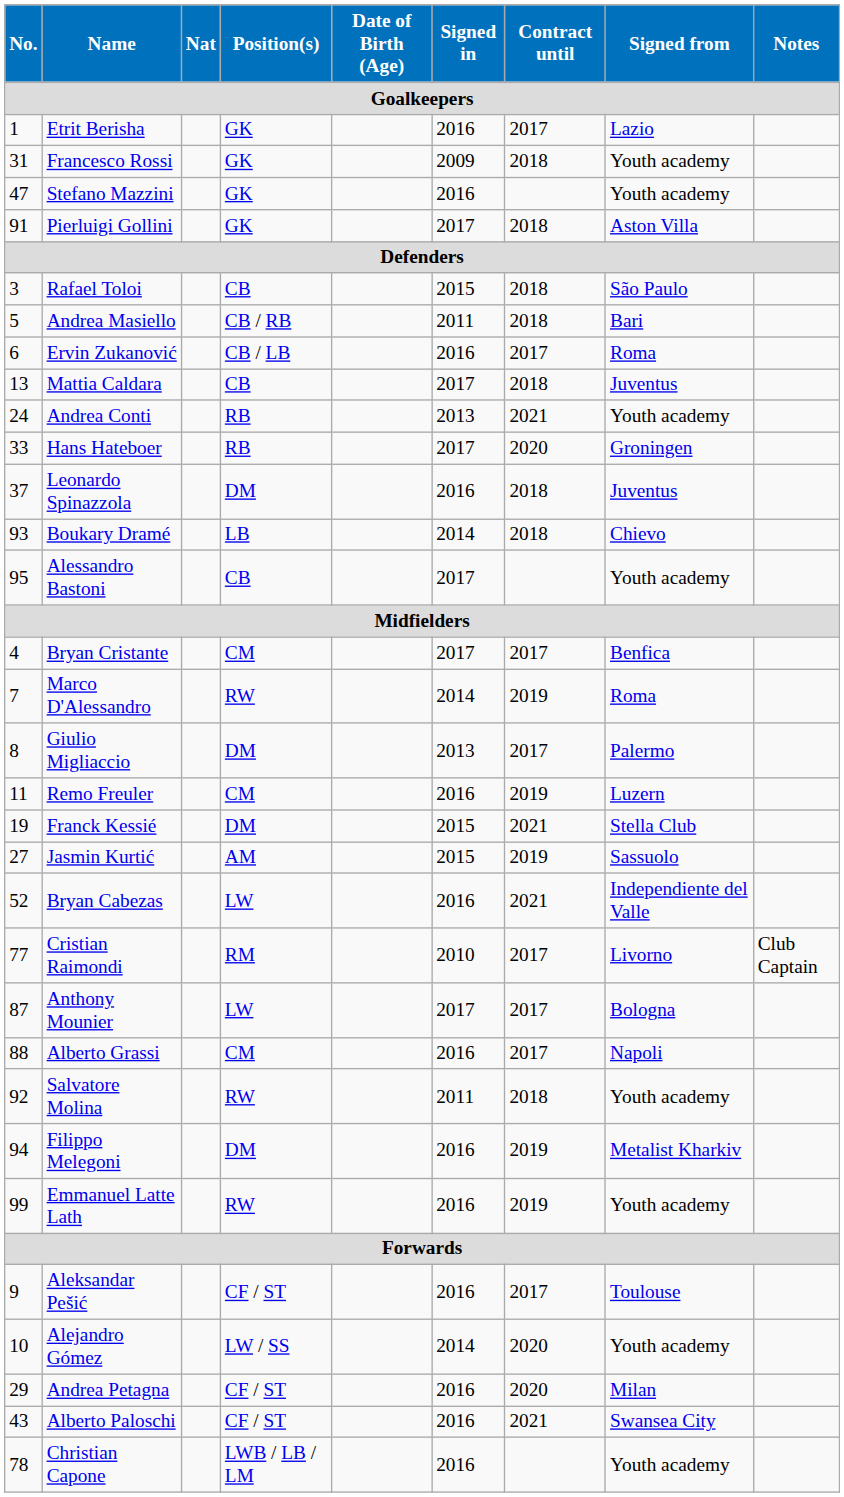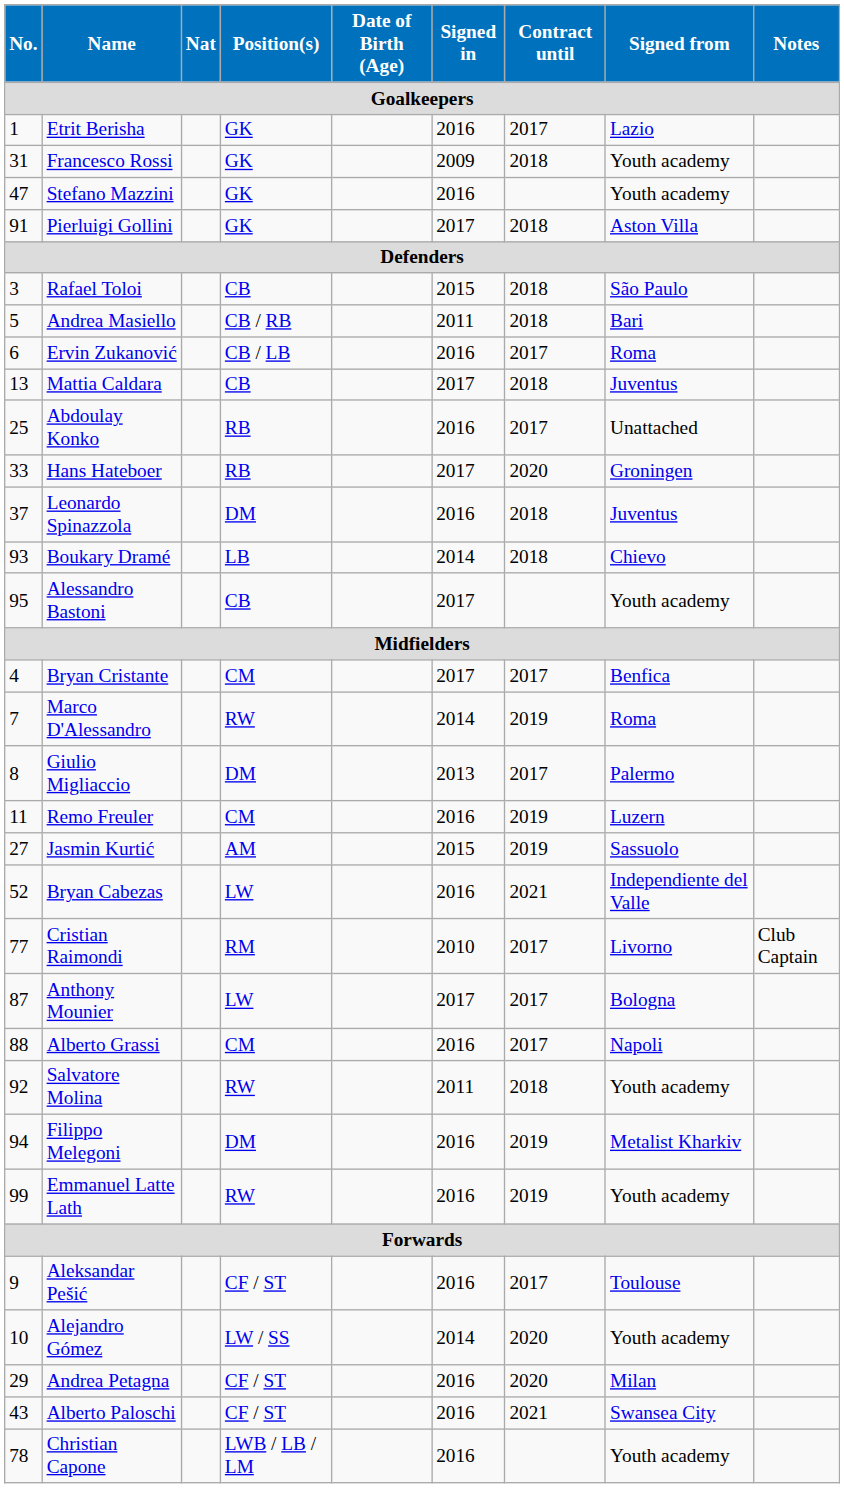 <table class="wikitable" style="text-align: left; font-size:90%" width=100%>
 <tr>
 <th style="background:#0071BC; color:white; text-align:center;">No.</th>
 <th style="background:#0071BC; color:white; text-align:center;">Name</th>
 <th style="background:#0071BC; color:white; text-align:center;">Nat</th>
 <th style="background:#0071BC; color:white; text-align:center;">Position(s)</th>
 <th style="background:#0071BC; color:white; text-align:center;">Date of Birth (Age)</th>
 <th style="background:#0071BC; color:white; text-align:center;">Signed in</th>
 <th style="background:#0071BC; color:white; text-align:center;">Contract until</th>
 <th style="background:#0071BC; color:white; text-align:center;">Signed from</th>
 <th style="background:#0071BC; color:white; text-align:center;">Notes</th>
 </tr>
 <tr>
 <th colspan=9 style="background:#dcdcdc; text-align:center;">Goalkeepers</th>
 </tr>
 <tr>
 <td>1</td>
 <td><a href='#'>Etrit Berisha</a></td>
 <td></td>
 <td><a href='#'>GK</a></td>
 <td></td>
 <td>2016</td>
 <td>2017</td>
 <td> <a href='#'>Lazio</a></td>
 <td></td>
 </tr>
 <tr>
 <td>31</td>
 <td><a href='#'>Francesco Rossi</a></td>
 <td></td>
 <td><a href='#'>GK</a></td>
 <td></td>
 <td>2009</td>
 <td>2018</td>
 <td>Youth academy</td>
 <td></td>
 </tr>
 <tr>
 <td>47</td>
 <td><a href='#'>Stefano Mazzini</a></td>
 <td></td>
 <td><a href='#'>GK</a></td>
 <td></td>
 <td>2016</td>
 <td></td>
 <td>Youth academy</td>
 <td></td>
 </tr>
 <tr>
 <td>91</td>
 <td><a href='#'>Pierluigi Gollini</a></td>
 <td></td>
 <td><a href='#'>GK</a></td>
 <td></td>
 <td>2017</td>
 <td>2018</td>
 <td> <a href='#'>Aston Villa</a></td>
 <td></td>
 </tr>
 <tr>
 <th colspan=9 style="background:#dcdcdc; text-align:center;">Defenders</th>
 </tr>
 <tr>
 <td>3</td>
 <td><a href='#'>Rafael Toloi</a></td>
 <td></td>
 <td><a href='#'>CB</a></td>
 <td></td>
 <td>2015</td>
 <td>2018</td>
 <td> <a href='#'>São Paulo</a></td>
 <td></td>
 </tr>
 <tr>
 <td>5</td>
 <td><a href='#'>Andrea Masiello</a></td>
 <td></td>
 <td><a href='#'>CB</a> / <a href='#'>RB</a></td>
 <td></td>
 <td>2011</td>
 <td>2018</td>
 <td> <a href='#'>Bari</a></td>
 <td></td>
 </tr>
 <tr>
 <td>6</td>
 <td><a href='#'>Ervin Zukanović</a></td>
 <td></td>
 <td><a href='#'>CB</a> / <a href='#'>LB</a></td>
 <td></td>
 <td>2016</td>
 <td>2017</td>
 <td> <a href='#'>Roma</a></td>
 <td></td>
 </tr>
 <tr>
 <td>13</td>
 <td><a href='#'>Mattia Caldara</a></td>
 <td></td>
 <td><a href='#'>CB</a></td>
 <td></td>
 <td>2017</td>
 <td>2018</td>
 <td> <a href='#'>Juventus</a></td>
 <td></td>
 </tr>
 <tr>
-<td>24</td>
-<td><a href='#'>Andrea Conti</a></td>
+<td>25</td>
+<td><a href='#'>Abdoulay Konko</a></td>
 <td></td>
 <td><a href='#'>RB</a></td>
 <td></td>
-<td>2013</td>
-<td>2021</td>
-<td>Youth academy</td>
+<td>2016</td>
+<td>2017</td>
+<td>Unattached</td>
 <td></td>
 </tr>
 <tr>
 <td>33</td>
 <td><a href='#'>Hans Hateboer</a></td>
 <td></td>
 <td><a href='#'>RB</a></td>
 <td></td>
 <td>2017</td>
 <td>2020</td>
 <td> <a href='#'>Groningen</a></td>
 <td></td>
 </tr>
 <tr>
 <td>37</td>
 <td><a href='#'>Leonardo Spinazzola</a></td>
 <td></td>
 <td><a href='#'>DM</a></td>
 <td></td>
 <td>2016</td>
 <td>2018</td>
 <td> <a href='#'>Juventus</a></td>
 <td></td>
 </tr>
 <tr>
 <td>93</td>
 <td><a href='#'>Boukary Dramé</a></td>
 <td></td>
 <td><a href='#'>LB</a></td>
 <td></td>
 <td>2014</td>
 <td>2018</td>
 <td> <a href='#'>Chievo</a></td>
 <td></td>
 </tr>
 <tr>
 <td>95</td>
 <td><a href='#'>Alessandro Bastoni</a></td>
 <td></td>
 <td><a href='#'>CB</a></td>
 <td></td>
 <td>2017</td>
 <td></td>
 <td>Youth academy</td>
 <td></td>
 </tr>
 <tr>
 <th colspan=9 style="background:#dcdcdc; text-align:center;">Midfielders</th>
 </tr>
 <tr>
 <td>4</td>
 <td><a href='#'>Bryan Cristante</a></td>
 <td></td>
 <td><a href='#'>CM</a></td>
 <td></td>
 <td>2017</td>
 <td>2017</td>
 <td> <a href='#'>Benfica</a></td>
 <td></td>
 </tr>
 <tr>
 <td>7</td>
 <td><a href='#'>Marco D'Alessandro</a></td>
 <td></td>
 <td><a href='#'>RW</a></td>
 <td></td>
 <td>2014</td>
 <td>2019</td>
 <td> <a href='#'>Roma</a></td>
 <td></td>
 </tr>
 <tr>
 <td>8</td>
 <td><a href='#'>Giulio Migliaccio</a></td>
 <td></td>
 <td><a href='#'>DM</a></td>
 <td></td>
 <td>2013</td>
 <td>2017</td>
 <td> <a href='#'>Palermo</a></td>
 <td></td>
 </tr>
 <tr>
 <td>11</td>
 <td><a href='#'>Remo Freuler</a></td>
 <td></td>
 <td><a href='#'>CM</a></td>
 <td></td>
 <td>2016</td>
 <td>2019</td>
 <td> <a href='#'>Luzern</a></td>
-<td></td>
-</tr>
-<tr>
-<td>19</td>
-<td><a href='#'>Franck Kessié</a></td>
-<td></td>
-<td><a href='#'>DM</a></td>
-<td></td>
-<td>2015</td>
-<td>2021</td>
-<td> <a href='#'>Stella Club</a></td>
 <td></td>
 </tr>
 <tr>
 <td>27</td>
 <td><a href='#'>Jasmin Kurtić</a></td>
 <td></td>
 <td><a href='#'>AM</a></td>
 <td></td>
 <td>2015</td>
 <td>2019</td>
 <td> <a href='#'>Sassuolo</a></td>
 <td></td>
 </tr>
 <tr>
 <td>52</td>
 <td><a href='#'>Bryan Cabezas</a></td>
 <td></td>
 <td><a href='#'>LW</a></td>
 <td></td>
 <td>2016</td>
 <td>2021</td>
 <td> <a href='#'>Independiente del Valle</a></td>
 <td></td>
 </tr>
 <tr>
 <td>77</td>
 <td><a href='#'>Cristian Raimondi</a></td>
 <td></td>
 <td><a href='#'>RM</a></td>
 <td></td>
 <td>2010</td>
 <td>2017</td>
 <td> <a href='#'>Livorno</a></td>
 <td>Club Captain</td>
 </tr>
 <tr>
 <td>87</td>
 <td><a href='#'>Anthony Mounier</a></td>
 <td></td>
 <td><a href='#'>LW</a></td>
 <td></td>
 <td>2017</td>
 <td>2017</td>
 <td> <a href='#'>Bologna</a></td>
 <td></td>
 </tr>
 <tr>
 <td>88</td>
 <td><a href='#'>Alberto Grassi</a></td>
 <td></td>
 <td><a href='#'>CM</a></td>
 <td></td>
 <td>2016</td>
 <td>2017</td>
 <td> <a href='#'>Napoli</a></td>
 <td></td>
 </tr>
 <tr>
 <td>92</td>
 <td><a href='#'>Salvatore Molina</a></td>
 <td></td>
 <td><a href='#'>RW</a></td>
 <td></td>
 <td>2011</td>
 <td>2018</td>
 <td>Youth academy</td>
 <td></td>
 </tr>
 <tr>
 <td>94</td>
 <td><a href='#'>Filippo Melegoni</a></td>
 <td></td>
 <td><a href='#'>DM</a></td>
 <td></td>
 <td>2016</td>
 <td>2019</td>
 <td> <a href='#'>Metalist Kharkiv</a></td>
 <td></td>
 </tr>
 <tr>
 <td>99</td>
 <td><a href='#'>Emmanuel Latte Lath</a></td>
 <td></td>
 <td><a href='#'>RW</a></td>
 <td></td>
 <td>2016</td>
 <td>2019</td>
 <td>Youth academy</td>
 </tr>
 <tr>
 <th colspan=9 style="background:#dcdcdc; text-align:center;">Forwards</th>
 </tr>
 <tr>
 <td>9</td>
 <td><a href='#'>Aleksandar Pešić</a></td>
 <td></td>
 <td><a href='#'>CF</a> / <a href='#'>ST</a></td>
 <td></td>
 <td>2016</td>
 <td>2017</td>
 <td> <a href='#'>Toulouse</a></td>
 <td></td>
 </tr>
 <tr>
 <td>10</td>
 <td><a href='#'>Alejandro Gómez</a></td>
 <td></td>
 <td><a href='#'>LW</a> / <a href='#'>SS</a></td>
 <td></td>
 <td>2014</td>
 <td>2020</td>
 <td>Youth academy</td>
 <td></td>
 </tr>
 <tr>
 <td>29</td>
 <td><a href='#'>Andrea Petagna</a></td>
 <td></td>
 <td><a href='#'>CF</a> / <a href='#'>ST</a></td>
 <td></td>
 <td>2016</td>
 <td>2020</td>
 <td> <a href='#'>Milan</a></td>
 <td></td>
 </tr>
 <tr>
 <td>43</td>
 <td><a href='#'>Alberto Paloschi</a></td>
 <td></td>
 <td><a href='#'>CF</a> / <a href='#'>ST</a></td>
 <td></td>
 <td>2016</td>
 <td>2021</td>
 <td> <a href='#'>Swansea City</a></td>
 <td></td>
 </tr>
 <tr>
 <td>78</td>
 <td><a href='#'>Christian Capone</a></td>
 <td></td>
 <td><a href='#'>LWB</a> / <a href='#'>LB</a> / <a href='#'>LM</a></td>
 <td></td>
 <td>2016</td>
 <td></td>
 <td>Youth academy</td>
 <td></td>
 </tr>
 </table>
